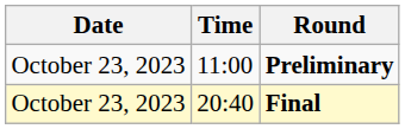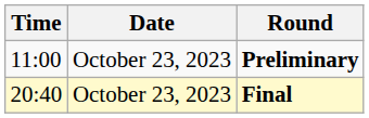 <table class="wikitable">
 <tr>
+<th>Time</th>
 <th>Date</th>
-<th>Time</th>
 <th>Round</th>
 </tr>
 <tr>
+<td>11:00</td>
 <td>October 23, 2023</td>
-<td>11:00</td>
 <td><strong>Preliminary</strong></td>
 </tr>
 <tr style=background:lemonchiffon>
+<td>20:40</td>
 <td>October 23, 2023</td>
-<td>20:40</td>
 <td><strong>Final</strong></td>
 </tr>
 </table>
